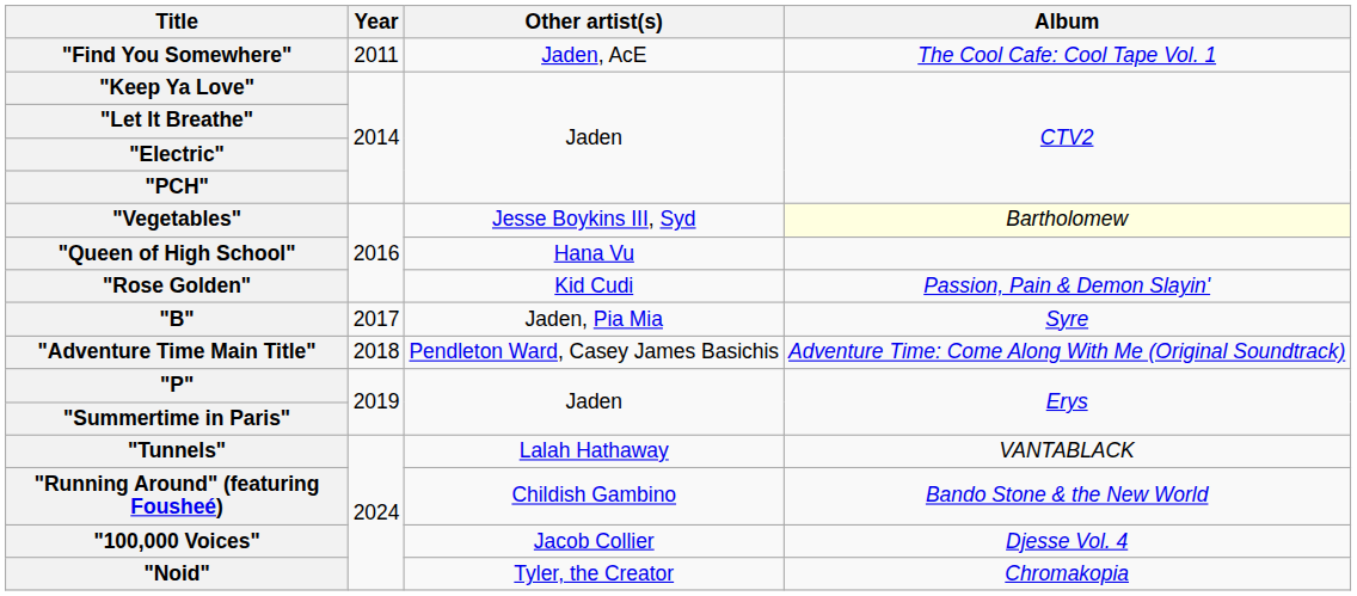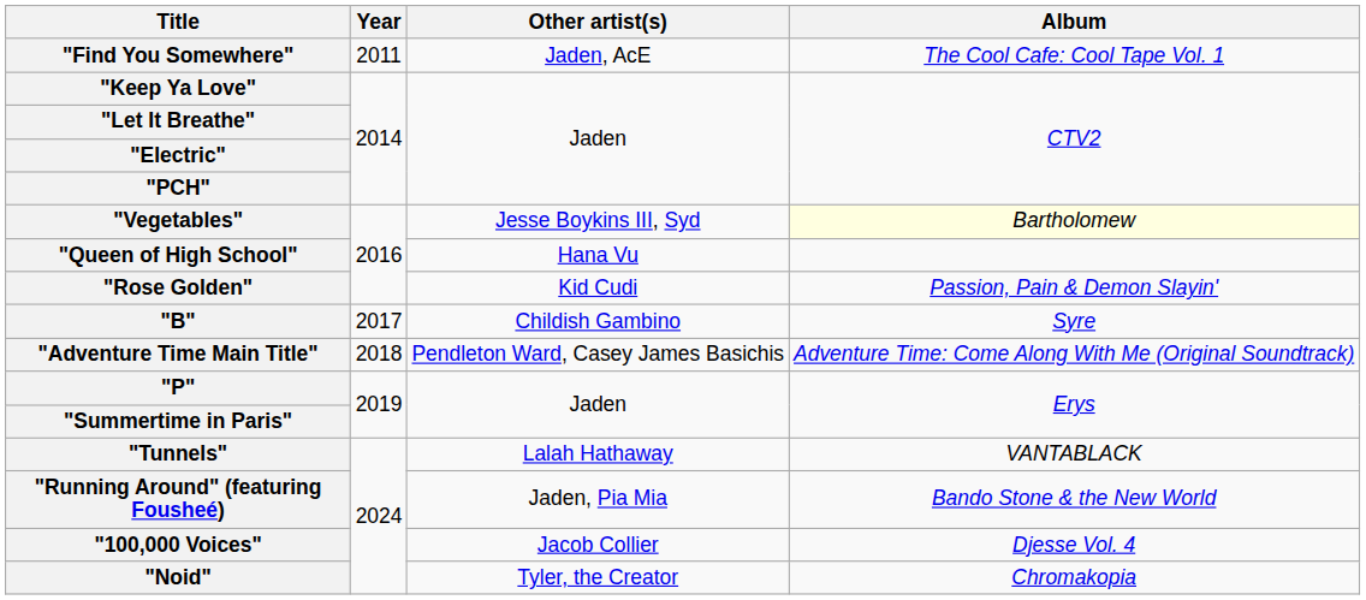 <table class="wikitable plainrowheaders" style="text-align:center;">
 <tr>
 <th scope="col" style="width:16em;">Title</th>
 <th scope="col">Year</th>
 <th scope="col">Other artist(s)</th>
 <th scope="col">Album</th>
 </tr>
 <tr>
 <th scope="row">"Find You Somewhere"</th>
 <td>2011</td>
 <td><a href='#'>Jaden</a>, AcE</td>
 <td><em><a href='#'>The Cool Cafe: Cool Tape Vol. 1</a></em></td>
 </tr>
 <tr>
 <th scope="row">"Keep Ya Love"</th>
 <td rowspan="4">2014</td>
 <td rowspan="4">Jaden</td>
 <td rowspan="4"><em><a href='#'>CTV2</a></em></td>
 </tr>
 <tr>
 <th scope="row">"Let It Breathe"</th>
 </tr>
 <tr>
 <th scope="row">"Electric"</th>
 </tr>
 <tr>
 <th scope="row">"PCH"</th>
 </tr>
 <tr>
 <th scope="row">"Vegetables"</th>
 <td rowspan="3">2016</td>
 <td><a href='#'>Jesse Boykins III</a>, <a href='#'>Syd</a></td>
 <td style="background: lightyellow;"><em>Bartholomew</em></td>
 </tr>
 <tr>
 <th scope="row">"Queen of High School"</th>
 <td><a href='#'>Hana Vu</a></td>
 <td></td>
 </tr>
 <tr>
 <th scope="row">"Rose Golden"</th>
 <td><a href='#'>Kid Cudi</a></td>
 <td><em><a href='#'>Passion, Pain & Demon Slayin'</a></em></td>
 </tr>
 <tr>
 <th scope="row">"B"</th>
 <td>2017</td>
-<td>Jaden, <a href='#'>Pia Mia</a></td>
+<td><a href='#'>Childish Gambino</a></td>
 <td><em><a href='#'>Syre</a></em></td>
 </tr>
 <tr>
 <th scope="row">"Adventure Time Main Title"</th>
 <td>2018</td>
 <td><a href='#'>Pendleton Ward</a>, Casey James Basichis</td>
 <td><em><a href='#'>Adventure Time: Come Along With Me (Original Soundtrack)</a></em></td>
 </tr>
 <tr>
 <th scope="row">"P"</th>
 <td rowspan="2">2019</td>
 <td rowspan="2">Jaden</td>
 <td rowspan="2"><em><a href='#'>Erys</a></em></td>
 </tr>
 <tr>
 <th scope="row">"Summertime in Paris"</th>
 </tr>
 <tr>
 <th scope="row">"Tunnels"</th>
 <td rowspan="4">2024</td>
 <td><a href='#'>Lalah Hathaway</a></td>
 <td><em>VANTABLACK</em></td>
 </tr>
 <tr>
 <th scope="row">"Running Around" (featuring <a href='#'>Fousheé</a>)</th>
-<td><a href='#'>Childish Gambino</a></td>
+<td>Jaden, <a href='#'>Pia Mia</a></td>
 <td><em><a href='#'>Bando Stone & the New World</a></em></td>
 </tr>
 <tr>
 <th scope="row">"100,000 Voices"</th>
 <td><a href='#'>Jacob Collier</a></td>
 <td><em><a href='#'>Djesse Vol. 4</a></em></td>
 </tr>
 <tr>
 <th scope="row">"Noid"</th>
 <td><a href='#'>Tyler, the Creator</a></td>
 <td><em><a href='#'>Chromakopia</a></em></td>
 </tr>
 </table>
